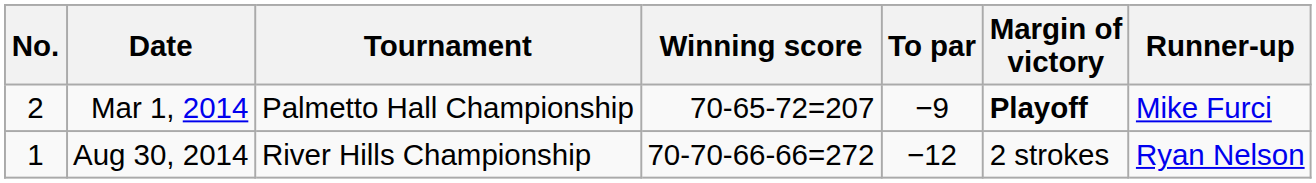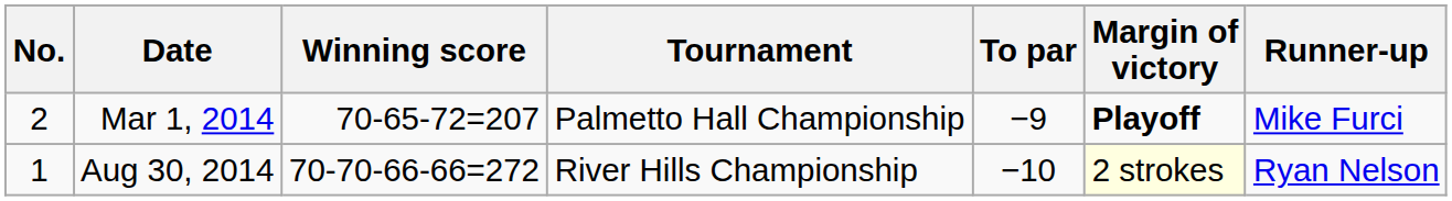 <table class="wikitable" style="font-size:95%;">
 <tr>
 <th>No.</th>
 <th>Date</th>
+<th>Winning score</th>
 <th>Tournament</th>
-<th>Winning score</th>
 <th>To par</th>
 <th>Margin of<br>victory</th>
 <th>Runner-up</th>
 </tr>
 <tr>
 <td align=center>2</td>
 <td align=right>Mar 1, <a href='#'>2014</a></td>
+<td align=right>70-65-72=207</td>
 <td>Palmetto Hall Championship</td>
-<td align=right>70-65-72=207</td>
 <td align=center>−9</td>
 <td><strong>Playoff</strong></td>
 <td> <a href='#'>Mike Furci</a></td>
 </tr>
 <tr>
 <td align=center>1</td>
 <td align=right>Aug 30, 2014</td>
+<td align=right>70-70-66-66=272</td>
 <td>River Hills Championship</td>
-<td align=right>70-70-66-66=272</td>
-<td align=center>−12</td>
-<td>2 strokes</td>
+<td align=center>−10</td>
+<td style="background: lightyellow;">2 strokes</td>
 <td> <a href='#'>Ryan Nelson</a></td>
 </tr>
 </table>
